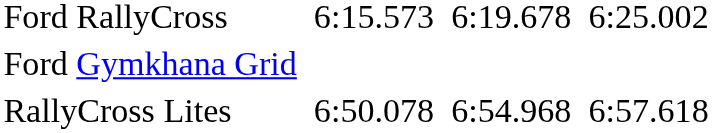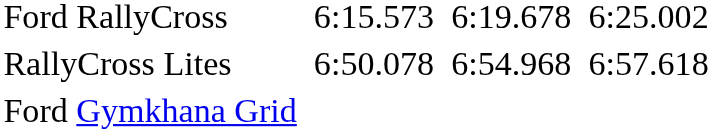 <table>
 <tr>
 <td>Ford RallyCross</td>
 <td></td>
 <td>6:15.573</td>
 <td></td>
 <td>6:19.678</td>
 <td></td>
 <td>6:25.002</td>
 </tr>
 <tr>
+<td>RallyCross Lites</td>
+<td></td>
+<td>6:50.078</td>
+<td></td>
+<td>6:54.968</td>
+<td></td>
+<td>6:57.618</td>
+</tr>
+<tr>
 <td>Ford <a href='#'>Gymkhana Grid</a></td>
 <td></td>
 <td></td>
 <td></td>
 <td></td>
 <td></td>
 <td></td>
 </tr>
-<tr>
-<td>RallyCross Lites</td>
-<td></td>
-<td>6:50.078</td>
-<td></td>
-<td>6:54.968</td>
-<td></td>
-<td>6:57.618</td>
-</tr>
 </table>
